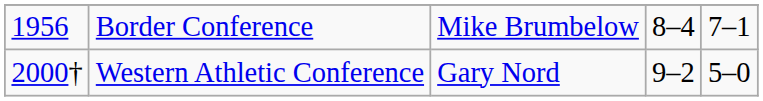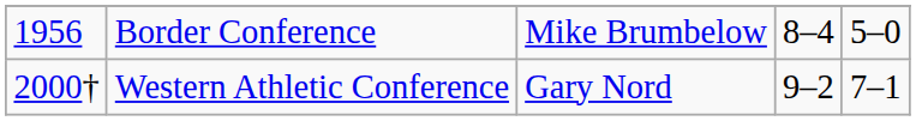 <table class="wikitable">
 <tr>
 </tr>
 <tr>
 <td><a href='#'>1956</a></td>
 <td><a href='#'>Border Conference</a></td>
 <td><a href='#'>Mike Brumbelow</a></td>
 <td>8–4</td>
-<td>7–1</td>
+<td>5–0</td>
 </tr>
 <tr>
 <td><a href='#'>2000</a>†</td>
 <td><a href='#'>Western Athletic Conference</a></td>
 <td><a href='#'>Gary Nord</a></td>
 <td>9–2</td>
-<td>5–0</td>
+<td>7–1</td>
 </tr>
 </table>
